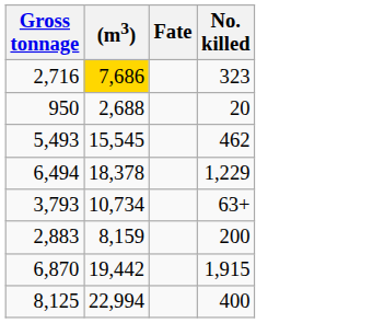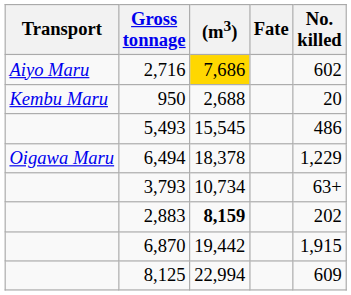 <table class="wikitable" align="center" cellpadding="0" cellspacing="2" style="margin:10px; border:solid 1px #bbb;">
 <tr>
+<th>Transport</th>
 <th><a href='#'>Gross<br>tonnage</a></th>
 <th>(m<sup>3</sup>)</th>
 <th>Fate</th>
 <th>No.<br>killed</th>
 </tr>
 <tr>
+<td><a href='#'><em>Aiyo Maru</em></a></td>
 <td style="text-align:right">2,716</td>
 <td style="background: gold; text-align:right">7,686</td>
 <td style="text-align:center"></td>
-<td style="text-align:right">323</td>
+<td style="text-align:right">602</td>
 </tr>
 <tr>
+<td><a href='#'><em>Kembu Maru</em></a></td>
 <td style="text-align:right">950</td>
 <td style="text-align:right">2,688</td>
 <td style="text-align:center"></td>
 <td style="text-align:right">20</td>
 </tr>
 <tr>
+<td></td>
 <td style="text-align:right">5,493</td>
 <td style="text-align:right">15,545</td>
 <td style="text-align:center"></td>
-<td style="text-align:right">462</td>
+<td style="text-align:right">486</td>
 </tr>
 <tr>
+<td><a href='#'><em>Oigawa Maru</em></a></td>
 <td style="text-align:right">6,494</td>
 <td style="text-align:right">18,378</td>
 <td style="text-align:center"></td>
 <td style="text-align:right">1,229</td>
 </tr>
 <tr>
+<td></td>
 <td style="text-align:right">3,793</td>
 <td style="text-align:right">10,734</td>
 <td style="text-align:center"></td>
 <td style="text-align:right">63+</td>
 </tr>
 <tr>
+<td></td>
 <td style="text-align:right">2,883</td>
-<td style="text-align:right">8,159</td>
+<td style="text-align:right"><strong>8,159</strong></td>
 <td style="text-align:center"></td>
-<td style="text-align:right">200</td>
+<td style="text-align:right">202</td>
 </tr>
 <tr>
+<td></td>
 <td style="text-align:right">6,870</td>
 <td style="text-align:right">19,442</td>
 <td style="text-align:center"></td>
 <td style="text-align:right">1,915</td>
 </tr>
 <tr>
+<td></td>
 <td style="text-align:right">8,125</td>
 <td style="text-align:right">22,994</td>
 <td style="text-align:center"></td>
-<td style="text-align:right">400</td>
+<td style="text-align:right">609</td>
 </tr>
 </table>
